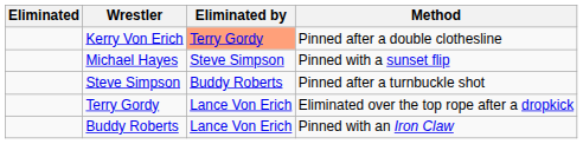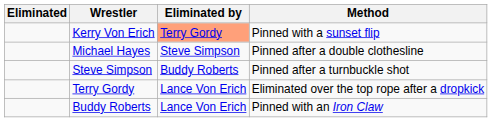 <table class="wikitable sortable">
 <tr>
 <th>Eliminated</th>
 <th>Wrestler</th>
 <th>Eliminated by</th>
 <th>Method</th>
 </tr>
 <tr>
 <td></td>
 <td><a href='#'>Kerry Von Erich</a></td>
 <td style="background: lightsalmon;"><a href='#'>Terry Gordy</a></td>
-<td>Pinned after a double clothesline</td>
+<td>Pinned with a <a href='#'>sunset flip</a></td>
 </tr>
 <tr>
 <td></td>
 <td><a href='#'>Michael Hayes</a></td>
 <td><a href='#'>Steve Simpson</a></td>
-<td>Pinned with a <a href='#'>sunset flip</a></td>
+<td>Pinned after a double clothesline</td>
 </tr>
 <tr>
 <td></td>
 <td><a href='#'>Steve Simpson</a></td>
 <td><a href='#'>Buddy Roberts</a></td>
 <td>Pinned after a turnbuckle shot</td>
 </tr>
 <tr>
 <td></td>
 <td><a href='#'>Terry Gordy</a></td>
 <td><a href='#'>Lance Von Erich</a></td>
 <td>Eliminated over the top rope after a <a href='#'>dropkick</a></td>
 </tr>
 <tr>
 <td></td>
 <td><a href='#'>Buddy Roberts</a></td>
 <td><a href='#'>Lance Von Erich</a></td>
 <td>Pinned with an <em><a href='#'>Iron Claw</a></em></td>
 </tr>
 </table>
